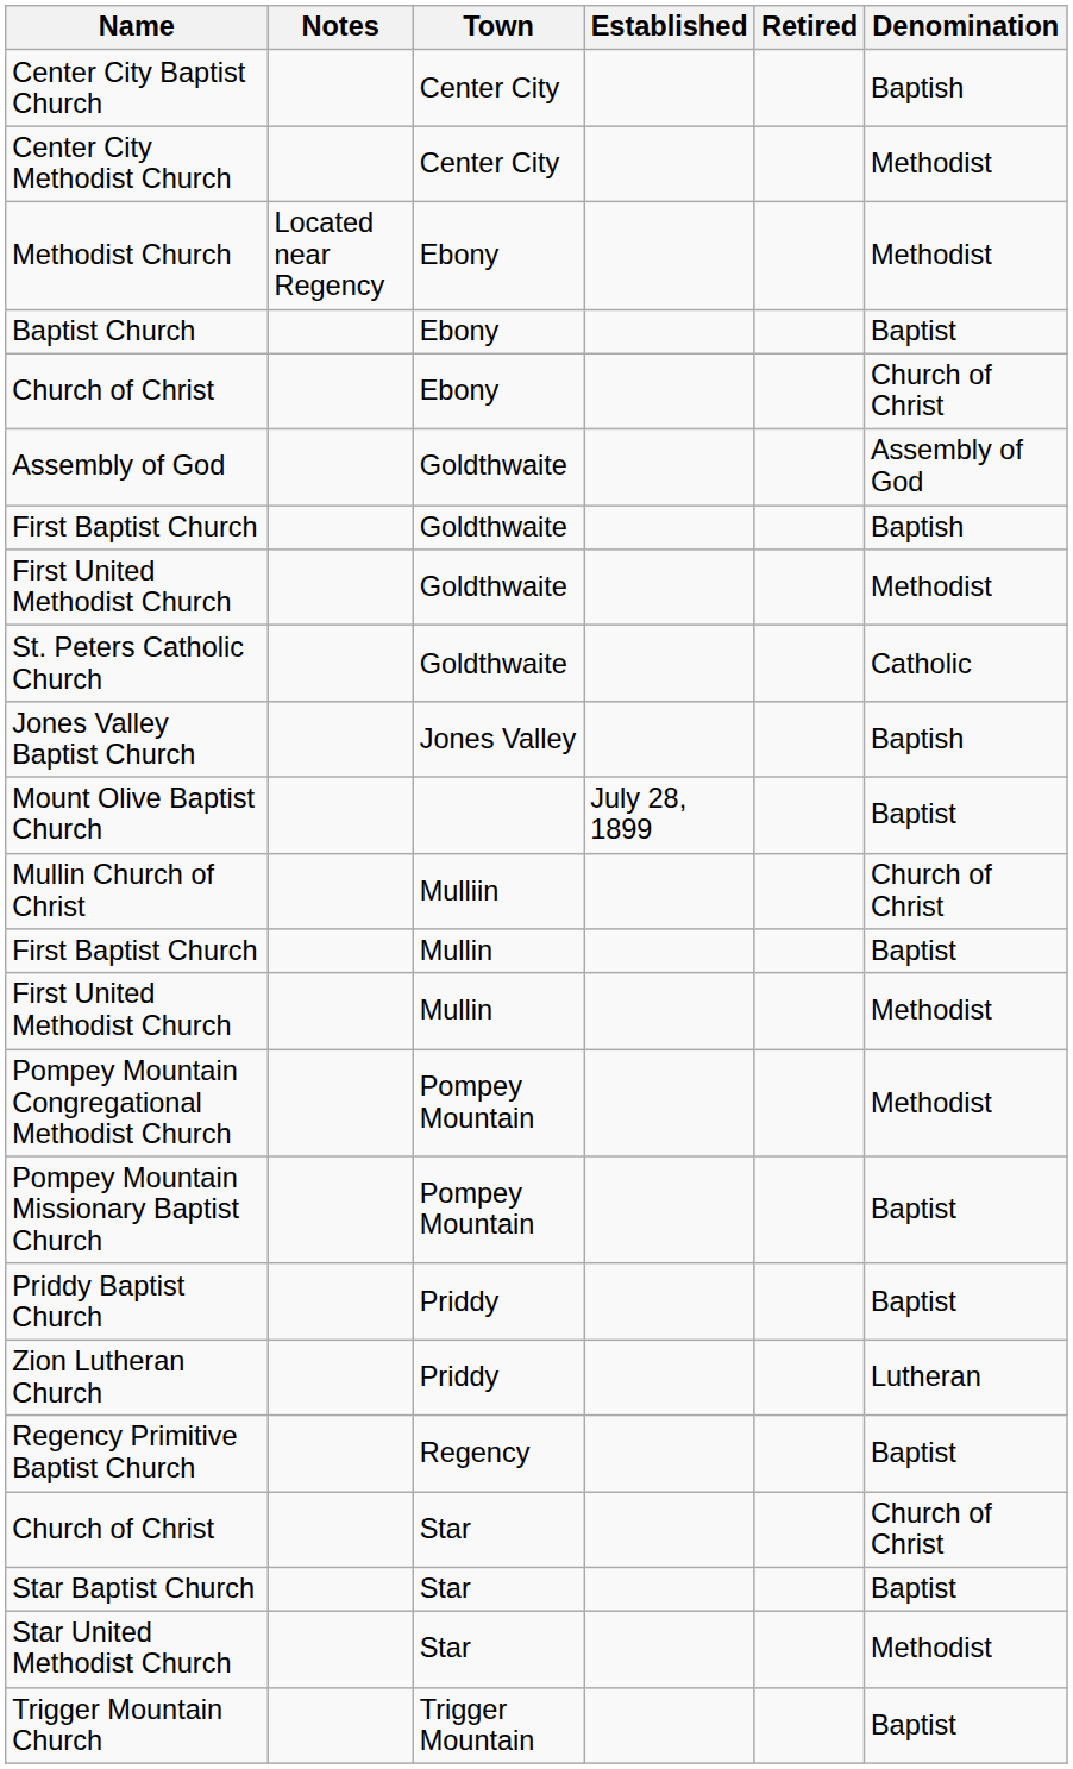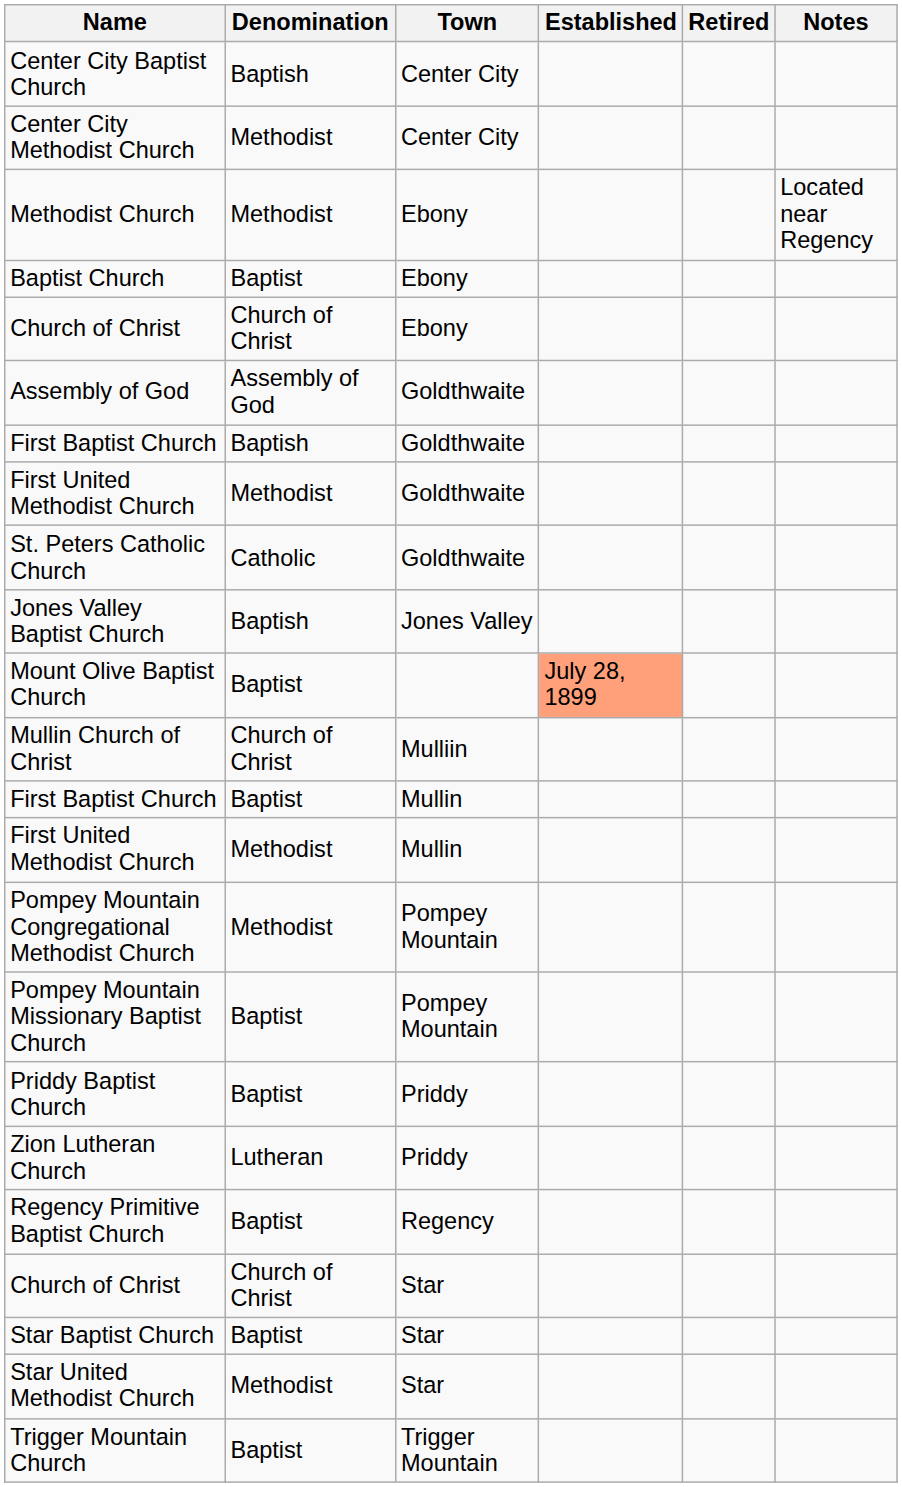 <table class="wikitable sortable mw-collapsible mw-collapsed">
 <tr>
 <th>Name</th>
-<th>Notes</th>
+<th>Denomination</th>
 <th>Town</th>
 <th>Established</th>
 <th>Retired</th>
-<th>Denomination</th>
+<th>Notes</th>
 </tr>
 <tr>
 <td>Center City Baptist Church</td>
-<td></td>
+<td>Baptish</td>
 <td>Center City</td>
 <td></td>
 <td></td>
-<td>Baptish</td>
+<td></td>
 </tr>
 <tr>
 <td>Center City Methodist Church</td>
-<td></td>
+<td>Methodist</td>
 <td>Center City</td>
 <td></td>
 <td></td>
-<td>Methodist</td>
+<td></td>
 </tr>
 <tr>
 <td>Methodist Church</td>
-<td>Located near Regency</td>
+<td>Methodist</td>
 <td>Ebony</td>
 <td></td>
 <td></td>
-<td>Methodist</td>
+<td>Located near Regency</td>
 </tr>
 <tr>
 <td>Baptist Church</td>
-<td></td>
+<td>Baptist</td>
 <td>Ebony</td>
 <td></td>
 <td></td>
-<td>Baptist</td>
+<td></td>
 </tr>
 <tr>
 <td>Church of Christ</td>
-<td></td>
+<td>Church of Christ</td>
 <td>Ebony</td>
 <td></td>
 <td></td>
-<td>Church of Christ</td>
+<td></td>
 </tr>
 <tr>
 <td>Assembly of God</td>
-<td></td>
+<td>Assembly of God</td>
 <td>Goldthwaite</td>
 <td></td>
 <td></td>
-<td>Assembly of God</td>
+<td></td>
 </tr>
 <tr>
 <td>First Baptist Church</td>
-<td></td>
+<td>Baptish</td>
 <td>Goldthwaite</td>
 <td></td>
 <td></td>
-<td>Baptish</td>
+<td></td>
 </tr>
 <tr>
 <td>First United Methodist Church</td>
-<td></td>
+<td>Methodist</td>
 <td>Goldthwaite</td>
 <td></td>
 <td></td>
-<td>Methodist</td>
+<td></td>
 </tr>
 <tr>
 <td>St. Peters Catholic Church</td>
-<td></td>
+<td>Catholic</td>
 <td>Goldthwaite</td>
 <td></td>
 <td></td>
-<td>Catholic</td>
+<td></td>
 </tr>
 <tr>
 <td>Jones Valley Baptist Church</td>
-<td></td>
+<td>Baptish</td>
 <td>Jones Valley</td>
 <td></td>
 <td></td>
-<td>Baptish</td>
+<td></td>
 </tr>
 <tr>
 <td>Mount Olive Baptist Church</td>
+<td>Baptist</td>
+<td></td>
+<td style="background: lightsalmon;">July 28, 1899</td>
 <td></td>
 <td></td>
-<td>July 28, 1899</td>
-<td></td>
-<td>Baptist</td>
 </tr>
 <tr>
 <td>Mullin Church of Christ</td>
-<td></td>
+<td>Church of Christ</td>
 <td>Mulliin</td>
 <td></td>
 <td></td>
-<td>Church of Christ</td>
+<td></td>
 </tr>
 <tr>
 <td>First Baptist Church</td>
-<td></td>
+<td>Baptist</td>
 <td>Mullin</td>
 <td></td>
 <td></td>
-<td>Baptist</td>
+<td></td>
 </tr>
 <tr>
 <td>First United Methodist Church</td>
-<td></td>
+<td>Methodist</td>
 <td>Mullin</td>
 <td></td>
 <td></td>
-<td>Methodist</td>
+<td></td>
 </tr>
 <tr>
 <td>Pompey Mountain Congregational Methodist Church</td>
-<td></td>
+<td>Methodist</td>
 <td>Pompey Mountain</td>
 <td></td>
 <td></td>
-<td>Methodist</td>
+<td></td>
 </tr>
 <tr>
 <td>Pompey Mountain Missionary Baptist Church</td>
-<td></td>
+<td>Baptist</td>
 <td>Pompey Mountain</td>
 <td></td>
 <td></td>
-<td>Baptist</td>
+<td></td>
 </tr>
 <tr>
 <td>Priddy Baptist Church</td>
-<td></td>
+<td>Baptist</td>
 <td>Priddy</td>
 <td></td>
 <td></td>
-<td>Baptist</td>
+<td></td>
 </tr>
 <tr>
 <td>Zion Lutheran Church</td>
-<td></td>
+<td>Lutheran</td>
 <td>Priddy</td>
 <td></td>
 <td></td>
-<td>Lutheran</td>
+<td></td>
 </tr>
 <tr>
 <td>Regency Primitive Baptist Church</td>
-<td></td>
+<td>Baptist</td>
 <td>Regency</td>
 <td></td>
 <td></td>
-<td>Baptist</td>
+<td></td>
 </tr>
 <tr>
 <td>Church of Christ</td>
-<td></td>
+<td>Church of Christ</td>
 <td>Star</td>
 <td></td>
 <td></td>
-<td>Church of Christ</td>
+<td></td>
 </tr>
 <tr>
 <td>Star Baptist Church</td>
-<td></td>
+<td>Baptist</td>
 <td>Star</td>
 <td></td>
 <td></td>
-<td>Baptist</td>
+<td></td>
 </tr>
 <tr>
 <td>Star United Methodist Church</td>
-<td></td>
+<td>Methodist</td>
 <td>Star</td>
 <td></td>
 <td></td>
-<td>Methodist</td>
+<td></td>
 </tr>
 <tr>
 <td>Trigger Mountain Church</td>
-<td></td>
+<td>Baptist</td>
 <td>Trigger Mountain</td>
 <td></td>
 <td></td>
-<td>Baptist</td>
+<td></td>
 </tr>
 </table>
